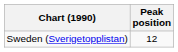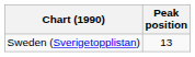 <table class="wikitable">
 <tr>
 <th>Chart (1990)</th>
 <th>Peak<br>position</th>
 </tr>
 <tr>
 <td>Sweden (<a href='#'>Sverigetopplistan</a>)</td>
-<td align="center">12</td>
+<td align="center">13</td>
 </tr>
 </table>
